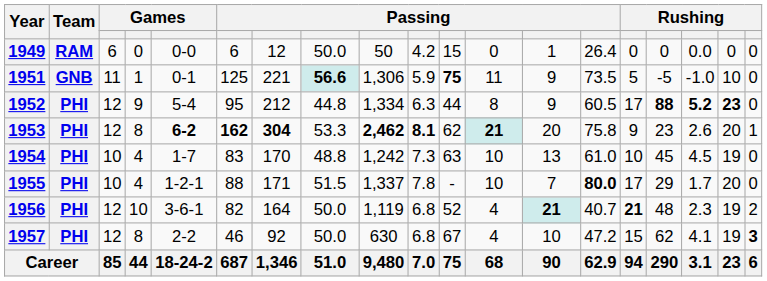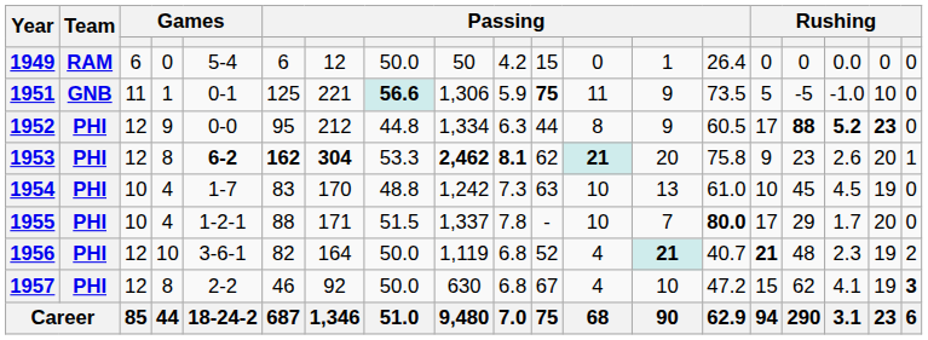 <table class="wikitable" style="text-align:center;">
 <tr>
 <th rowspan="2">Year</th>
 <th rowspan="2">Team</th>
 <th colspan="3">Games</th>
 <th colspan="9">Passing</th>
 <th colspan="5">Rushing</th>
 </tr>
 <tr>
 <th></th>
 <th></th>
 <th></th>
 <th></th>
 <th></th>
 <th></th>
 <th></th>
 <th></th>
 <th></th>
 <th></th>
 <th></th>
 <th></th>
 <th></th>
 <th></th>
 <th></th>
 <th></th>
 <th></th>
 </tr>
 <tr>
 <th><a href='#'>1949</a></th>
 <th><a href='#'>RAM</a></th>
 <td>6</td>
 <td>0</td>
-<td>0-0</td>
+<td>5-4</td>
 <td>6</td>
 <td>12</td>
 <td>50.0</td>
 <td>50</td>
 <td>4.2</td>
 <td>15</td>
 <td>0</td>
 <td>1</td>
 <td>26.4</td>
 <td>0</td>
 <td>0</td>
 <td>0.0</td>
 <td>0</td>
 <td>0</td>
 </tr>
 <tr>
 <th><a href='#'>1951</a></th>
 <th><a href='#'>GNB</a></th>
 <td>11</td>
 <td>1</td>
 <td>0-1</td>
 <td>125</td>
 <td>221</td>
 <td style="background:#cfecec; width:3em;"><strong>56.6</strong></td>
 <td>1,306</td>
 <td>5.9</td>
 <td><strong>75</strong></td>
 <td>11</td>
 <td>9</td>
 <td>73.5</td>
 <td>5</td>
 <td>-5</td>
 <td>-1.0</td>
 <td>10</td>
 <td>0</td>
 </tr>
 <tr>
 <th><a href='#'>1952</a></th>
 <th><a href='#'>PHI</a></th>
 <td>12</td>
 <td>9</td>
-<td>5-4</td>
+<td>0-0</td>
 <td>95</td>
 <td>212</td>
 <td>44.8</td>
 <td>1,334</td>
 <td>6.3</td>
 <td>44</td>
 <td>8</td>
 <td>9</td>
 <td>60.5</td>
 <td>17</td>
 <td><strong>88</strong></td>
 <td><strong>5.2</strong></td>
 <td><strong>23</strong></td>
 <td>0</td>
 </tr>
 <tr>
 <th><a href='#'>1953</a></th>
 <th><a href='#'>PHI</a></th>
 <td>12</td>
 <td>8</td>
 <td><strong>6-2</strong></td>
 <td><strong>162</strong></td>
 <td><strong>304</strong></td>
 <td>53.3</td>
 <td><strong>2,462</strong></td>
 <td><strong>8.1</strong></td>
 <td>62</td>
 <td style="background:#cfecec; width:3em;"><strong>21</strong></td>
 <td>20</td>
 <td>75.8</td>
 <td>9</td>
 <td>23</td>
 <td>2.6</td>
 <td>20</td>
 <td>1</td>
 </tr>
 <tr>
 <th><a href='#'>1954</a></th>
 <th><a href='#'>PHI</a></th>
 <td>10</td>
 <td>4</td>
 <td>1-7</td>
 <td>83</td>
 <td>170</td>
 <td>48.8</td>
 <td>1,242</td>
 <td>7.3</td>
 <td>63</td>
 <td>10</td>
 <td>13</td>
 <td>61.0</td>
 <td>10</td>
 <td>45</td>
 <td>4.5</td>
 <td>19</td>
 <td>0</td>
 </tr>
 <tr>
 <th><a href='#'>1955</a></th>
 <th><a href='#'>PHI</a></th>
 <td>10</td>
 <td>4</td>
 <td>1-2-1</td>
 <td>88</td>
 <td>171</td>
 <td>51.5</td>
 <td>1,337</td>
 <td>7.8</td>
 <td>-</td>
 <td>10</td>
 <td>7</td>
 <td><strong>80.0</strong></td>
 <td>17</td>
 <td>29</td>
 <td>1.7</td>
 <td>20</td>
 <td>0</td>
 </tr>
 <tr>
 <th><a href='#'>1956</a></th>
 <th><a href='#'>PHI</a></th>
 <td>12</td>
 <td>10</td>
 <td>3-6-1</td>
 <td>82</td>
 <td>164</td>
 <td>50.0</td>
 <td>1,119</td>
 <td>6.8</td>
 <td>52</td>
 <td>4</td>
 <td style="background:#cfecec; width:3em;"><strong>21</strong></td>
 <td>40.7</td>
 <td><strong>21</strong></td>
 <td>48</td>
 <td>2.3</td>
 <td>19</td>
 <td>2</td>
 </tr>
 <tr>
 <th><a href='#'>1957</a></th>
 <th><a href='#'>PHI</a></th>
 <td>12</td>
 <td>8</td>
 <td>2-2</td>
 <td>46</td>
 <td>92</td>
 <td>50.0</td>
 <td>630</td>
 <td>6.8</td>
 <td>67</td>
 <td>4</td>
 <td>10</td>
 <td>47.2</td>
 <td>15</td>
 <td>62</td>
 <td>4.1</td>
 <td>19</td>
 <td><strong>3</strong></td>
 </tr>
 <tr>
 <th colspan="2">Career</th>
 <th>85</th>
 <th>44</th>
 <th>18-24-2</th>
 <th>687</th>
 <th>1,346</th>
 <th>51.0</th>
 <th>9,480</th>
 <th>7.0</th>
 <th>75</th>
 <th>68</th>
 <th>90</th>
 <th>62.9</th>
 <th>94</th>
 <th>290</th>
 <th>3.1</th>
 <th>23</th>
 <th>6</th>
 </tr>
 </table>
